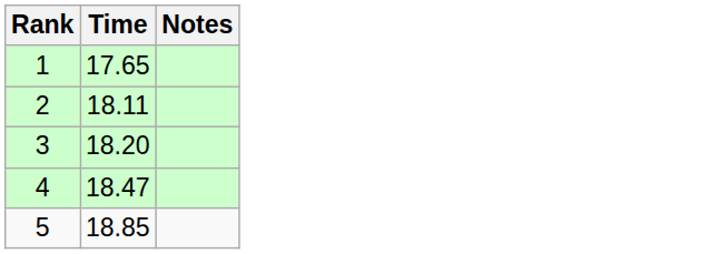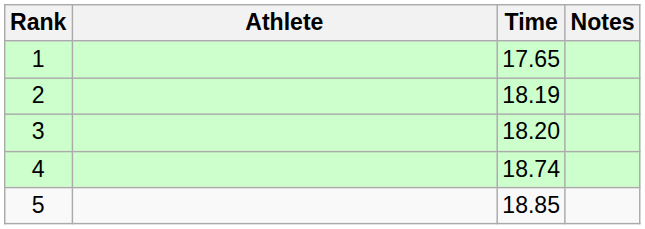 <table class="wikitable" style="text-align:center">
 <tr>
 <th>Rank</th>
+<th Style="width:18em">Athlete</th>
 <th>Time</th>
 <th>Notes</th>
 </tr>
 <tr style="background:#cfc">
 <td>1</td>
+<td style="text-align:left"></td>
 <td>17.65</td>
 <td></td>
 </tr>
 <tr style="background:#cfc">
 <td>2</td>
-<td>18.11</td>
+<td style="text-align:left"></td>
+<td>18.19</td>
 <td></td>
 </tr>
 <tr style="background:#cfc">
 <td>3</td>
+<td style="text-align:left"></td>
 <td>18.20</td>
 <td></td>
 </tr>
 <tr style="background:#cfc">
 <td>4</td>
-<td>18.47</td>
+<td style="text-align:left"></td>
+<td>18.74</td>
 <td></td>
 </tr>
 <tr>
 <td>5</td>
+<td style="text-align:left"></td>
 <td>18.85</td>
 <td></td>
 </tr>
 </table>
